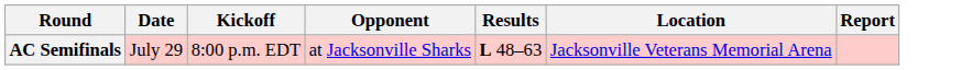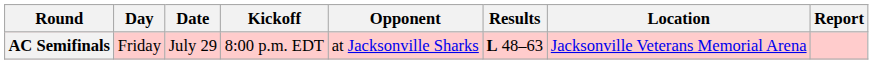 <table class="wikitable" style="font-size: 95%;">
 <tr>
 <th>Round</th>
+<th>Day</th>
 <th>Date</th>
 <th>Kickoff</th>
 <th>Opponent</th>
 <th>Results</th>
 <th>Location</th>
 <th>Report</th>
 </tr>
 <tr style= background:#ffcccc;>
 <th align="center">AC Semifinals</th>
+<td align="center">Friday</td>
 <td align="center">July 29</td>
 <td align="center">8:00 p.m. EDT</td>
 <td align="center">at <a href='#'>Jacksonville Sharks</a></td>
 <td align="center"><strong>L</strong> 48–63</td>
 <td align="center"><a href='#'>Jacksonville Veterans Memorial Arena</a></td>
 <td align="center"></td>
 </tr>
 </table>
